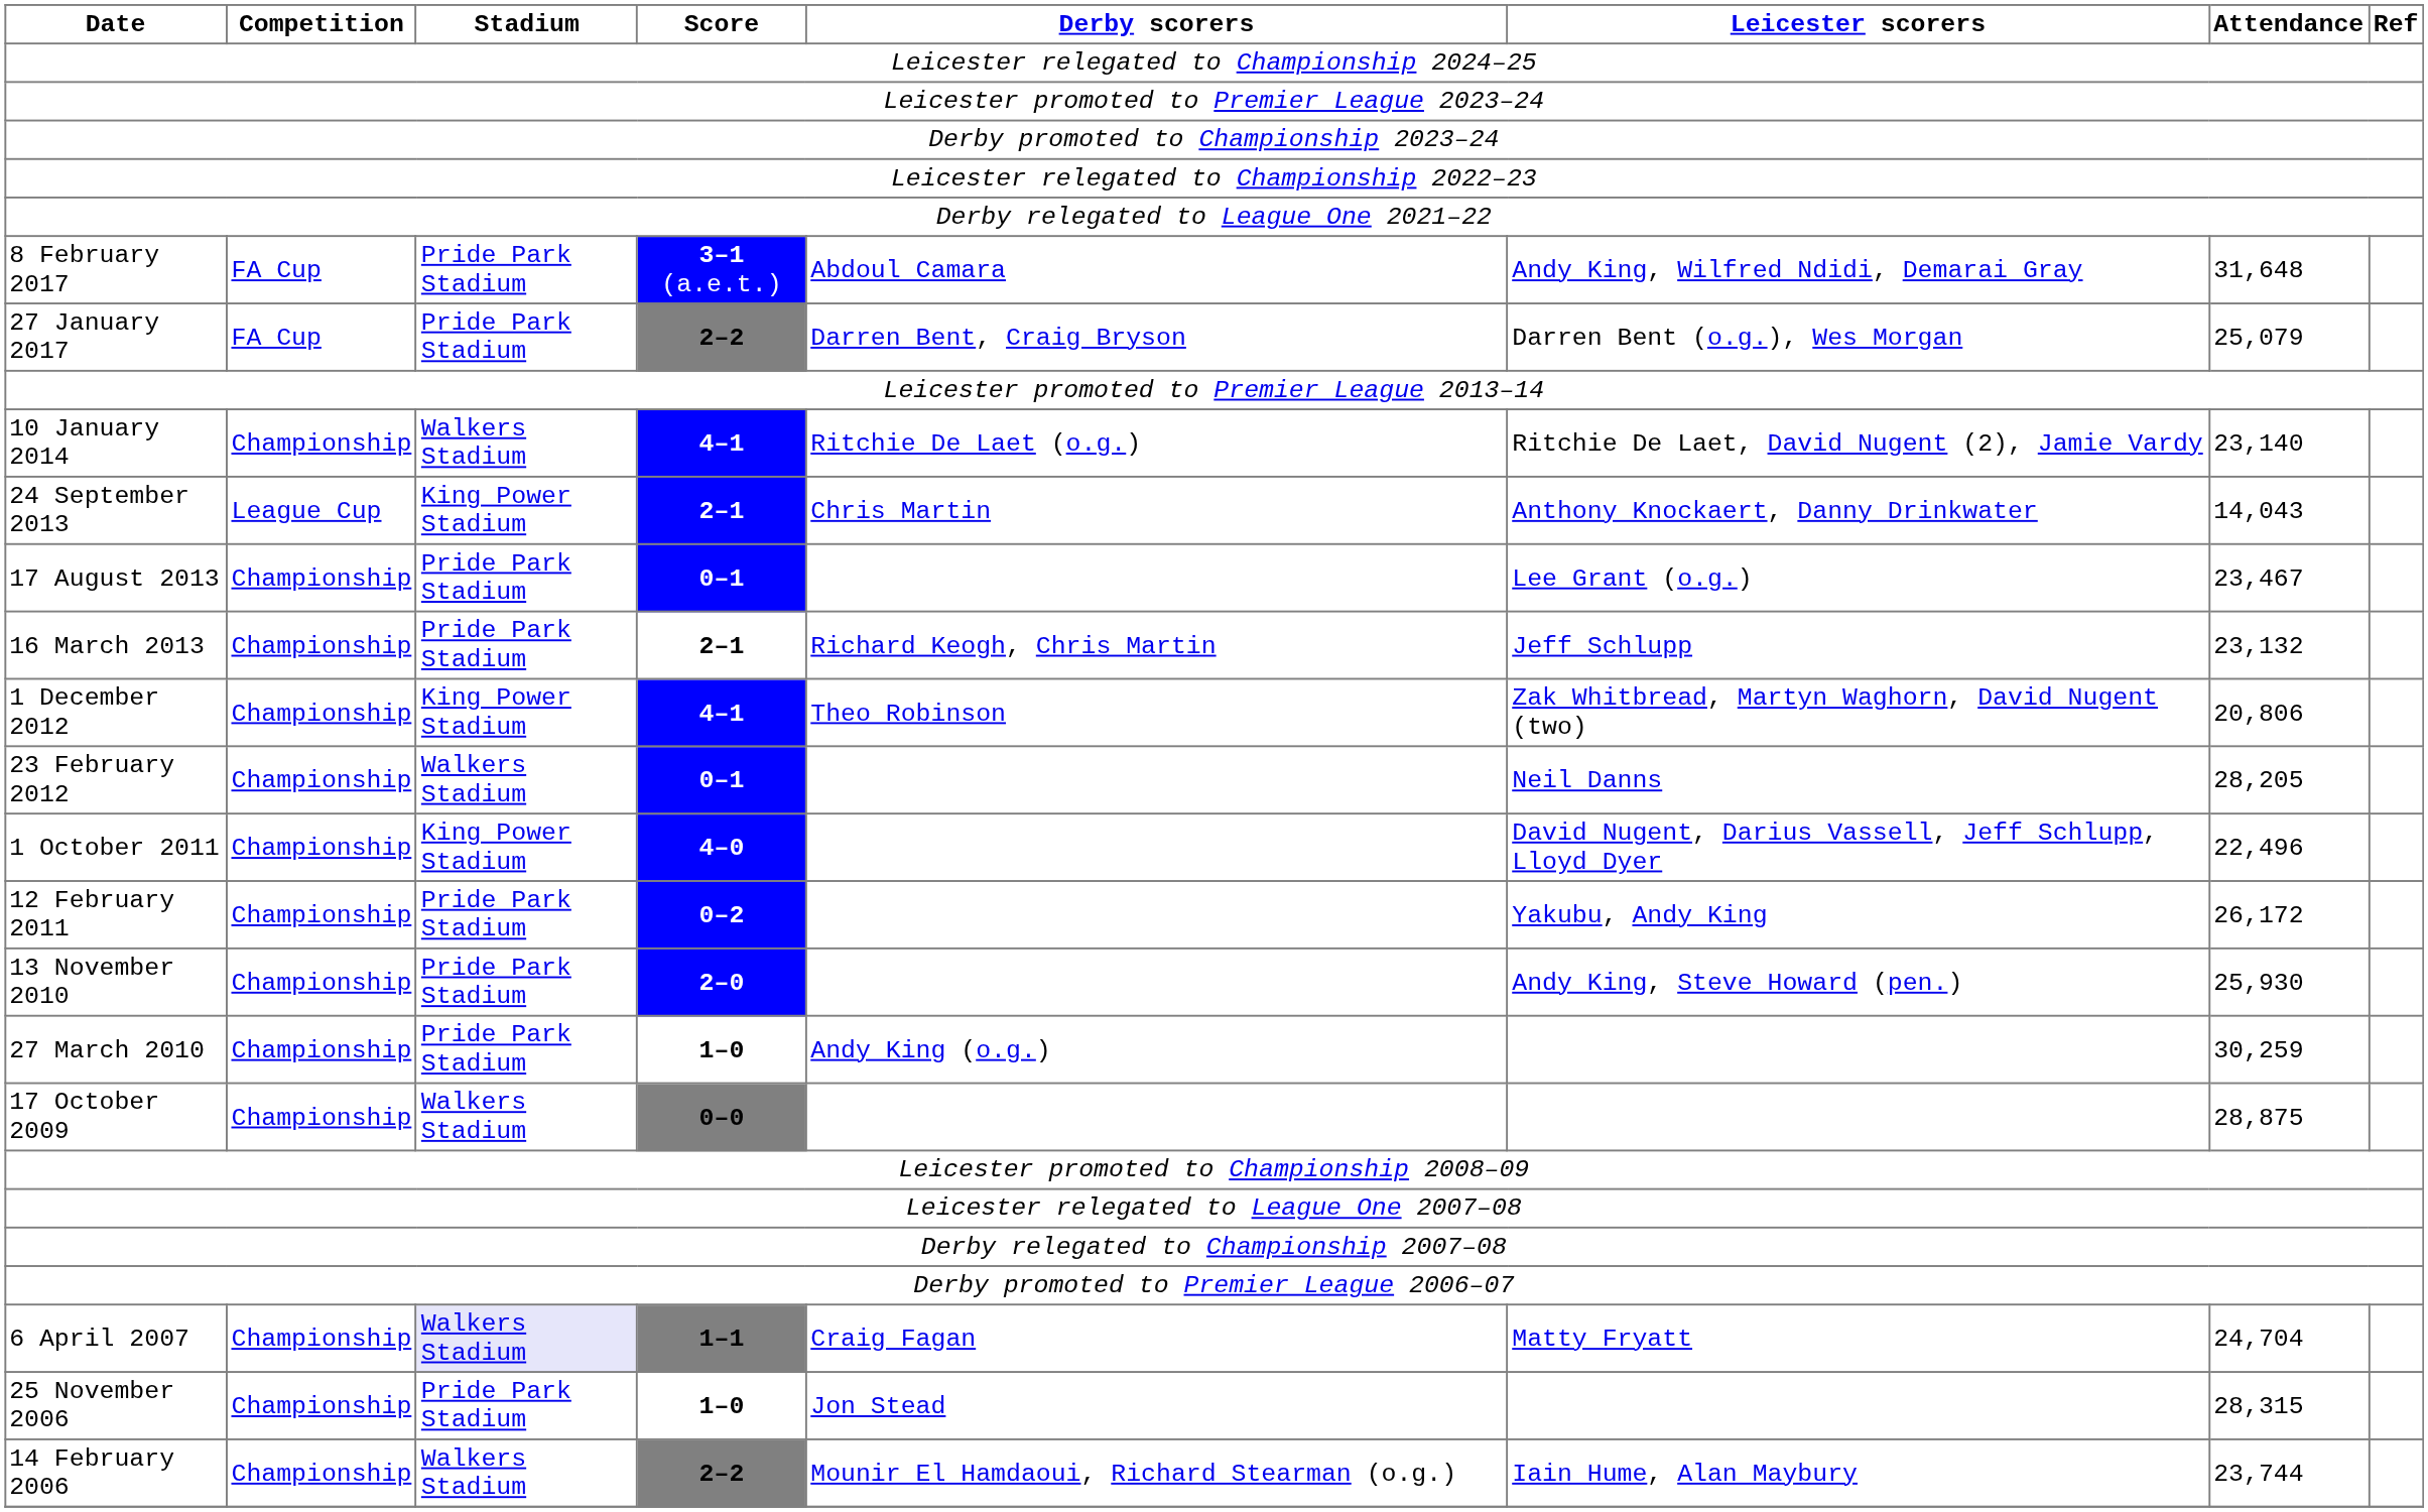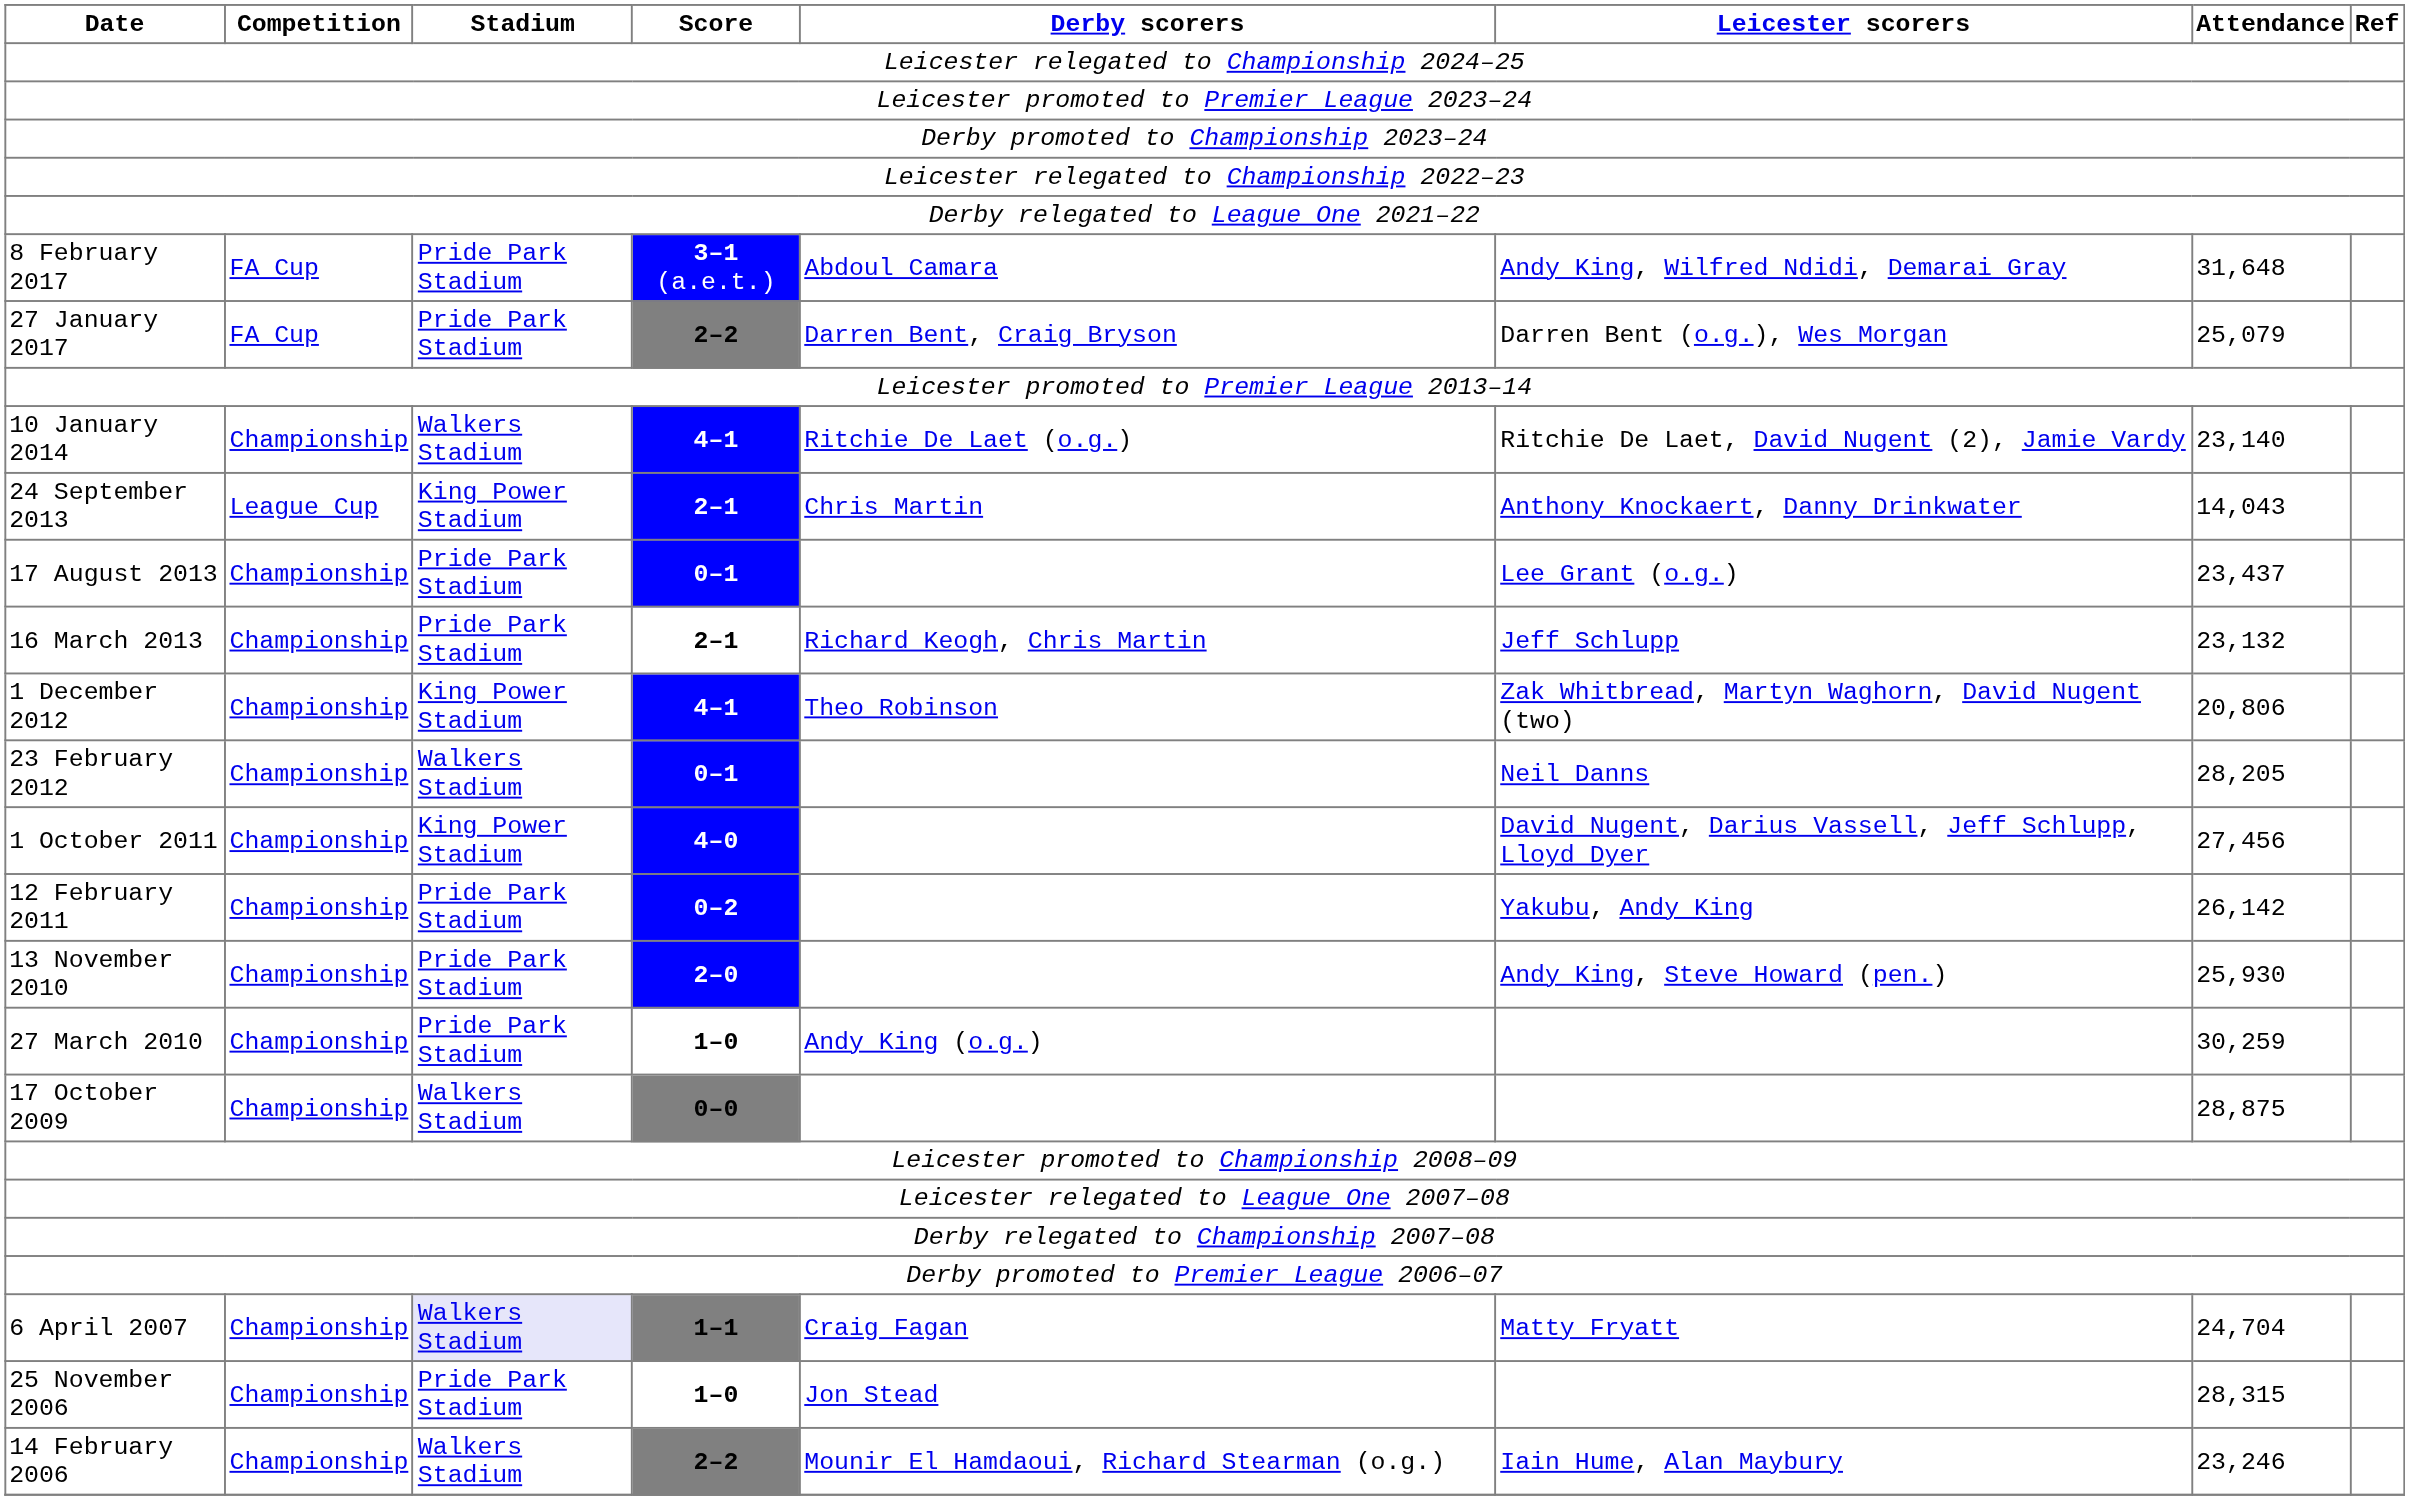 <table class="toccolours sortable" style="border-collapse:collapse; margin-left:0.5em; margin-bottom:0.5em" border=1 cellpadding=2 cellspacing=0>
 <tr>
 <th>Date</th>
 <th>Competition</th>
 <th>Stadium</th>
 <th>Score</th>
 <th width=29%><a href='#'>Derby</a> scorers</th>
 <th width=29%><a href='#'>Leicester</a> scorers</th>
 <th>Attendance</th>
 <th>Ref</th>
 </tr>
 <tr>
 <td colspan="8" align="center"><em>Leicester relegated to <a href='#'>Championship</a> 2024–25</em></td>
 </tr>
 <tr>
 <td colspan="8" align="center"><em>Leicester promoted to <a href='#'>Premier League</a> 2023–24</em></td>
 </tr>
 <tr>
 <td colspan="8" align="center"><em>Derby promoted to <a href='#'>Championship</a> 2023–24</em></td>
 </tr>
 <tr>
 <td colspan="8" align="center"><em>Leicester relegated to <a href='#'>Championship</a> 2022–23</em></td>
 </tr>
 <tr>
 <td colspan="8" align="center"><em>Derby relegated to <a href='#'>League One</a> 2021–22</em></td>
 </tr>
 <tr>
 <td>8 February 2017</td>
 <td><a href='#'>FA Cup</a></td>
 <td><a href='#'>Pride Park Stadium</a></td>
 <td style="text-align:center; color:white; background:blue"><strong>3–1</strong> (a.e.t.)</td>
 <td><a href='#'>Abdoul Camara</a></td>
 <td><a href='#'>Andy King</a>, <a href='#'>Wilfred Ndidi</a>, <a href='#'>Demarai Gray</a></td>
 <td>31,648</td>
 <td></td>
 </tr>
 <tr>
 <td>27 January 2017</td>
 <td><a href='#'>FA Cup</a></td>
 <td><a href='#'>Pride Park Stadium</a></td>
 <td style="text-align:center; color:black; background:gray"><strong>2–2</strong></td>
 <td><a href='#'>Darren Bent</a>, <a href='#'>Craig Bryson</a></td>
 <td>Darren Bent (<a href='#'>o.g.</a>), <a href='#'>Wes Morgan</a></td>
 <td>25,079</td>
 <td></td>
 </tr>
 <tr>
 <td colspan="8" align="center"><em>Leicester promoted to <a href='#'>Premier League</a> 2013–14</em></td>
 </tr>
 <tr>
 <td>10 January 2014</td>
 <td><a href='#'>Championship</a></td>
 <td><a href='#'>Walkers Stadium</a></td>
 <td style="text-align:center; color:white; background:blue"><strong>4–1</strong></td>
 <td><a href='#'>Ritchie De Laet</a> (<a href='#'>o.g.</a>)</td>
 <td>Ritchie De Laet, <a href='#'>David Nugent</a> (2), <a href='#'>Jamie Vardy</a></td>
 <td>23,140</td>
 <td></td>
 </tr>
 <tr>
 <td>24 September 2013</td>
 <td><a href='#'>League Cup</a></td>
 <td><a href='#'>King Power Stadium</a></td>
 <td style="text-align:center; color:white; background:blue"><strong>2–1</strong></td>
 <td><a href='#'>Chris Martin</a></td>
 <td><a href='#'>Anthony Knockaert</a>, <a href='#'>Danny Drinkwater</a></td>
 <td>14,043</td>
 </tr>
 <tr>
 <td>17 August 2013</td>
 <td><a href='#'>Championship</a></td>
 <td><a href='#'>Pride Park Stadium</a></td>
 <td style="text-align:center; color:white; background:blue"><strong>0–1</strong></td>
 <td></td>
 <td><a href='#'>Lee Grant</a> (<a href='#'>o.g.</a>)</td>
-<td>23,467</td>
+<td>23,437</td>
 <td></td>
 </tr>
 <tr>
 <td>16 March 2013</td>
 <td><a href='#'>Championship</a></td>
 <td><a href='#'>Pride Park Stadium</a></td>
 <td style="text-align:center; color:black; background:white"><strong>2–1</strong></td>
 <td><a href='#'>Richard Keogh</a>, <a href='#'>Chris Martin</a></td>
 <td><a href='#'>Jeff Schlupp</a></td>
 <td>23,132</td>
 <td></td>
 </tr>
 <tr>
 <td>1 December 2012</td>
 <td><a href='#'>Championship</a></td>
 <td><a href='#'>King Power Stadium</a></td>
 <td style="text-align:center; color:white; background:blue"><strong>4–1</strong></td>
 <td><a href='#'>Theo Robinson</a></td>
 <td><a href='#'>Zak Whitbread</a>, <a href='#'>Martyn Waghorn</a>, <a href='#'>David Nugent</a> (two)</td>
 <td>20,806</td>
 <td></td>
 </tr>
 <tr>
 <td>23 February 2012</td>
 <td><a href='#'>Championship</a></td>
 <td><a href='#'>Walkers Stadium</a></td>
 <td style="text-align:center; color:white; background:blue"><strong>0–1</strong></td>
 <td></td>
 <td><a href='#'>Neil Danns</a></td>
 <td>28,205</td>
 <td></td>
 </tr>
 <tr>
 <td>1 October 2011</td>
 <td><a href='#'>Championship</a></td>
 <td><a href='#'>King Power Stadium</a></td>
 <td style="text-align:center; color:white; background:blue"><strong>4–0</strong></td>
 <td></td>
 <td><a href='#'>David Nugent</a>, <a href='#'>Darius Vassell</a>, <a href='#'>Jeff Schlupp</a>, <a href='#'>Lloyd Dyer</a></td>
-<td>22,496</td>
+<td>27,456</td>
 <td></td>
 </tr>
 <tr>
 <td>12 February 2011</td>
 <td><a href='#'>Championship</a></td>
 <td><a href='#'>Pride Park Stadium</a></td>
 <td style="text-align:center; color:white; background:blue"><strong>0–2</strong></td>
 <td></td>
 <td><a href='#'>Yakubu</a>, <a href='#'>Andy King</a></td>
-<td>26,172</td>
+<td>26,142</td>
 <td></td>
 </tr>
 <tr>
 <td>13 November 2010</td>
 <td><a href='#'>Championship</a></td>
 <td><a href='#'>Pride Park Stadium</a></td>
 <td style="text-align:center; color:white; background:blue"><strong>2–0</strong></td>
 <td></td>
 <td><a href='#'>Andy King</a>, <a href='#'>Steve Howard</a> (<a href='#'>pen.</a>)</td>
 <td>25,930</td>
 <td></td>
 </tr>
 <tr>
 <td>27 March 2010</td>
 <td><a href='#'>Championship</a></td>
 <td><a href='#'>Pride Park Stadium</a></td>
 <td style="text-align:center; color:black; background:white"><strong>1–0</strong></td>
 <td><a href='#'>Andy King</a> (<a href='#'>o.g.</a>)</td>
 <td></td>
 <td>30,259</td>
 <td></td>
 </tr>
 <tr>
 <td>17 October 2009</td>
 <td><a href='#'>Championship</a></td>
 <td><a href='#'>Walkers Stadium</a></td>
 <td style="text-align:center; color:black; background:gray"><strong>0–0</strong></td>
 <td></td>
 <td></td>
 <td>28,875</td>
 <td></td>
 </tr>
 <tr>
 <td colspan="8" align="center"><em>Leicester promoted to <a href='#'>Championship</a> 2008–09</em></td>
 </tr>
 <tr>
 <td colspan="8" align="center"><em>Leicester relegated to <a href='#'>League One</a> 2007–08</em></td>
 </tr>
 <tr>
 <td colspan="8" align="center"><em>Derby relegated to <a href='#'>Championship</a> 2007–08</em></td>
 </tr>
 <tr>
 <td colspan="8" align="center"><em>Derby promoted to <a href='#'>Premier League</a> 2006–07</em></td>
 </tr>
 <tr>
 <td>6 April 2007</td>
 <td><a href='#'>Championship</a></td>
 <td style="background: lavender;"><a href='#'>Walkers Stadium</a></td>
 <td style="text-align:center; color:black; background:gray"><strong>1–1</strong></td>
 <td><a href='#'>Craig Fagan</a></td>
 <td><a href='#'>Matty Fryatt</a></td>
 <td>24,704</td>
 <td></td>
 </tr>
 <tr>
 <td>25 November 2006</td>
 <td><a href='#'>Championship</a></td>
 <td><a href='#'>Pride Park Stadium</a></td>
 <td style="text-align:center; color:black; background:white"><strong>1–0</strong></td>
 <td><a href='#'>Jon Stead</a></td>
 <td></td>
 <td>28,315</td>
 <td></td>
 </tr>
 <tr>
 <td>14 February 2006</td>
 <td><a href='#'>Championship</a></td>
 <td><a href='#'>Walkers Stadium</a></td>
 <td style="text-align:center; color:black; background:gray"><strong>2–2</strong></td>
 <td><a href='#'>Mounir El Hamdaoui</a>, <a href='#'>Richard Stearman</a> (o.g.)</td>
 <td><a href='#'>Iain Hume</a>, <a href='#'>Alan Maybury</a></td>
-<td>23,744</td>
+<td>23,246</td>
 <td></td>
 </tr>
 <tr>
 </tr>
 </table>
